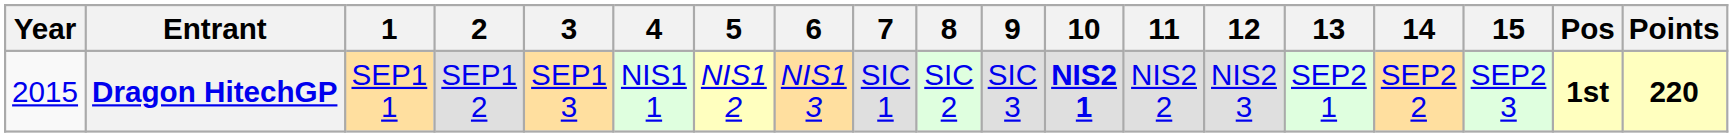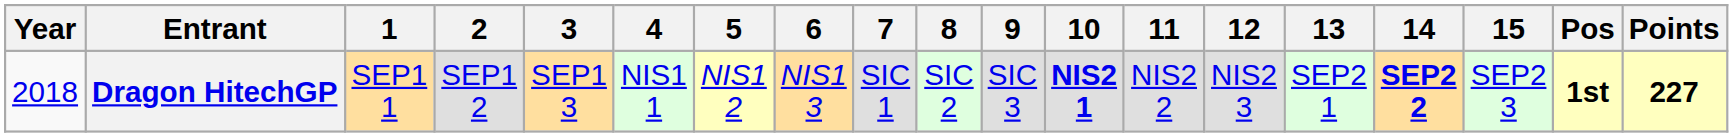 <table class="wikitable" style="text-align:center; font-size:85%">
 <tr>
 <th>Year</th>
 <th>Entrant</th>
 <th>1</th>
 <th>2</th>
 <th>3</th>
 <th>4</th>
 <th>5</th>
 <th>6</th>
 <th>7</th>
 <th>8</th>
 <th>9</th>
 <th>10</th>
 <th>11</th>
 <th>12</th>
 <th>13</th>
 <th>14</th>
 <th>15</th>
 <th>Pos</th>
 <th>Points</th>
 </tr>
 <tr>
-<td><a href='#'>2015</a></td>
+<td><a href='#'>2018</a></td>
 <th nowrap><a href='#'>Dragon HitechGP</a></th>
 <td style="background:#FFDF9F;"><a href='#'>SEP1<br>1</a><br></td>
 <td style="background:#DFDFDF;"><a href='#'>SEP1<br>2</a><br></td>
 <td style="background:#FFDF9F;"><a href='#'>SEP1<br>3</a><br></td>
 <td style="background:#DFFFDF;"><a href='#'>NIS1<br>1</a><br></td>
 <td style="background:#FFFFBF;"><em><a href='#'>NIS1<br>2</a></em><br></td>
 <td style="background:#FFDF9F;"><em><a href='#'>NIS1<br>3</a></em><br></td>
 <td style="background:#DFDFDF;"><a href='#'>SIC<br>1</a><br></td>
 <td style="background:#DFFFDF;"><a href='#'>SIC<br>2</a><br></td>
 <td style="background:#DFDFDF;"><a href='#'>SIC<br>3</a><br></td>
 <td style="background:#DFDFDF;"><strong><a href='#'>NIS2<br>1</a><br></strong></td>
 <td style="background:#DFDFDF;"><a href='#'>NIS2<br>2</a><br></td>
 <td style="background:#DFDFDF;"><a href='#'>NIS2<br>3</a><br></td>
 <td style="background:#DFFFDF;"><a href='#'>SEP2<br>1</a><br></td>
-<td style="background:#FFDF9F;"><a href='#'>SEP2<br>2</a><br></td>
+<td style="background:#FFDF9F;"><strong><a href='#'>SEP2<br>2</a><br></strong></td>
 <td style="background:#DFFFDF;"><a href='#'>SEP2<br>3</a><br></td>
 <th style="background:#FFFFBF;">1st</th>
-<th style="background:#FFFFBF;">220</th>
+<th style="background:#FFFFBF;">227</th>
 </tr>
 </table>
